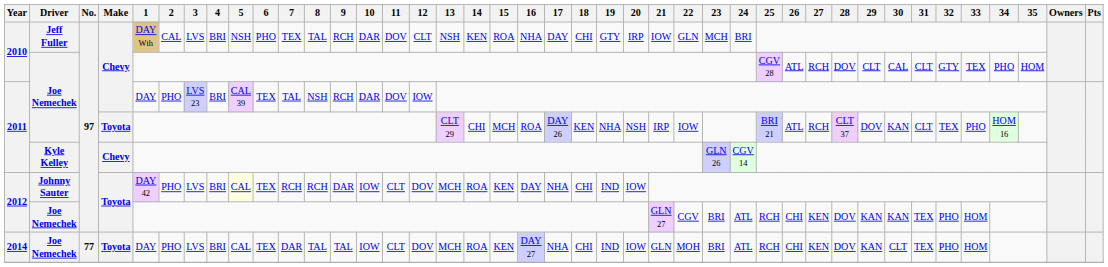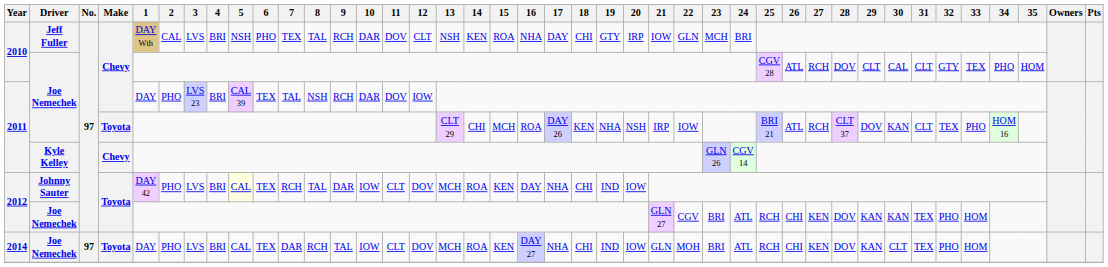 <table class="wikitable" style="text-align:center; font-size:75%">
 <tr>
 <th>Year</th>
 <th>Driver</th>
 <th>No.</th>
 <th>Make</th>
 <th>1</th>
 <th>2</th>
 <th>3</th>
 <th>4</th>
 <th>5</th>
 <th>6</th>
 <th>7</th>
 <th>8</th>
 <th>9</th>
 <th>10</th>
 <th>11</th>
 <th>12</th>
 <th>13</th>
 <th>14</th>
 <th>15</th>
 <th>16</th>
 <th>17</th>
 <th>18</th>
 <th>19</th>
 <th>20</th>
 <th>21</th>
 <th>22</th>
 <th>23</th>
 <th>24</th>
 <th>25</th>
 <th>26</th>
 <th>27</th>
 <th>28</th>
 <th>29</th>
 <th>30</th>
 <th>31</th>
 <th>32</th>
 <th>33</th>
 <th>34</th>
 <th>35</th>
 <th>Owners</th>
 <th>Pts</th>
 </tr>
 <tr>
 <th rowspan=2><a href='#'>2010</a></th>
 <th><a href='#'>Jeff Fuller</a></th>
 <th rowspan=7>97</th>
 <th rowspan=3><a href='#'>Chevy</a></th>
 <td style="background:#DFC484;"><a href='#'>DAY</a><br><small>Wth</small></td>
 <td><a href='#'>CAL</a></td>
 <td><a href='#'>LVS</a></td>
 <td><a href='#'>BRI</a></td>
 <td><a href='#'>NSH</a></td>
 <td><a href='#'>PHO</a></td>
 <td><a href='#'>TEX</a></td>
 <td><a href='#'>TAL</a></td>
 <td><a href='#'>RCH</a></td>
 <td><a href='#'>DAR</a></td>
 <td><a href='#'>DOV</a></td>
 <td><a href='#'>CLT</a></td>
 <td><a href='#'>NSH</a></td>
 <td><a href='#'>KEN</a></td>
 <td><a href='#'>ROA</a></td>
 <td><a href='#'>NHA</a></td>
 <td><a href='#'>DAY</a></td>
 <td><a href='#'>CHI</a></td>
 <td><a href='#'>GTY</a></td>
 <td><a href='#'>IRP</a></td>
 <td><a href='#'>IOW</a></td>
 <td><a href='#'>GLN</a></td>
 <td><a href='#'>MCH</a></td>
 <td><a href='#'>BRI</a></td>
 <td colspan=11></td>
 <th rowspan=2></th>
 <th rowspan=2></th>
 </tr>
 <tr>
 <th rowspan=3><a href='#'>Joe Nemechek</a></th>
 <td colspan=24></td>
 <td style="background:#efcfff;"><a href='#'>CGV</a><br><small>28</small></td>
 <td><a href='#'>ATL</a></td>
 <td><a href='#'>RCH</a></td>
 <td><a href='#'>DOV</a></td>
 <td><a href='#'>CLT</a></td>
 <td><a href='#'>CAL</a></td>
 <td><a href='#'>CLT</a></td>
 <td><a href='#'>GTY</a></td>
 <td><a href='#'>TEX</a></td>
 <td><a href='#'>PHO</a></td>
 <td><a href='#'>HOM</a></td>
 </tr>
 <tr>
 <th rowspan=3><a href='#'>2011</a></th>
 <td><a href='#'>DAY</a></td>
 <td><a href='#'>PHO</a></td>
 <td style="background:#cfcfff;"><a href='#'>LVS</a><br><small>23</small></td>
 <td><a href='#'>BRI</a></td>
 <td style="background:#efcfff;"><a href='#'>CAL</a><br><small>39</small></td>
 <td><a href='#'>TEX</a></td>
 <td><a href='#'>TAL</a></td>
 <td><a href='#'>NSH</a></td>
 <td><a href='#'>RCH</a></td>
 <td><a href='#'>DAR</a></td>
 <td><a href='#'>DOV</a></td>
 <td><a href='#'>IOW</a></td>
 <td colspan=23></td>
 <th rowspan=3></th>
 <th rowspan=3></th>
 </tr>
 <tr>
 <th><a href='#'>Toyota</a></th>
 <td colspan=12></td>
 <td style="background:#efcfff;"><a href='#'>CLT</a><br><small>29</small></td>
 <td><a href='#'>CHI</a></td>
 <td><a href='#'>MCH</a></td>
 <td><a href='#'>ROA</a></td>
 <td style="background:#cfcfff;"><a href='#'>DAY</a><br><small>26</small></td>
 <td><a href='#'>KEN</a></td>
 <td><a href='#'>NHA</a></td>
 <td><a href='#'>NSH</a></td>
 <td><a href='#'>IRP</a></td>
 <td><a href='#'>IOW</a></td>
 <td colspan=2></td>
 <td style="background:#cfcfff;"><a href='#'>BRI</a><br><small>21</small></td>
 <td><a href='#'>ATL</a></td>
 <td><a href='#'>RCH</a></td>
 <td style="background:#efcfff;"><a href='#'>CLT</a><br><small>37</small></td>
 <td><a href='#'>DOV</a></td>
 <td><a href='#'>KAN</a></td>
 <td><a href='#'>CLT</a></td>
 <td><a href='#'>TEX</a></td>
 <td><a href='#'>PHO</a></td>
 <td style="background:#dfffdf;"><a href='#'>HOM</a><br><small>16</small></td>
 <td></td>
 </tr>
 <tr>
 <th><a href='#'>Kyle Kelley</a></th>
 <th><a href='#'>Chevy</a></th>
 <td colspan=22></td>
 <td style="background:#CFCFFF;"><a href='#'>GLN</a><br><small>26</small></td>
 <td style="background:#DFFFDF;"><a href='#'>CGV</a><br><small>14</small></td>
 <td colspan=11></td>
 </tr>
 <tr>
 <th rowspan=2><a href='#'>2012</a></th>
 <th><a href='#'>Johnny Sauter</a></th>
 <th rowspan=2><a href='#'>Toyota</a></th>
 <td style="background:#EFCFFF;"><a href='#'>DAY</a><br><small>42</small></td>
 <td><a href='#'>PHO</a></td>
 <td><a href='#'>LVS</a></td>
 <td><a href='#'>BRI</a></td>
 <td style="background: lightyellow;"><a href='#'>CAL</a></td>
 <td><a href='#'>TEX</a></td>
 <td><a href='#'>RCH</a></td>
-<td><a href='#'>RCH</a></td>
+<td><a href='#'>TAL</a></td>
 <td><a href='#'>DAR</a></td>
 <td><a href='#'>IOW</a></td>
 <td><a href='#'>CLT</a></td>
 <td><a href='#'>DOV</a></td>
 <td><a href='#'>MCH</a></td>
 <td><a href='#'>ROA</a></td>
 <td><a href='#'>KEN</a></td>
 <td><a href='#'>DAY</a></td>
 <td><a href='#'>NHA</a></td>
 <td><a href='#'>CHI</a></td>
 <td><a href='#'>IND</a></td>
 <td><a href='#'>IOW</a></td>
 <td colspan=15></td>
 <th rowspan=2></th>
 <th rowspan=2></th>
 </tr>
 <tr>
 <th><a href='#'>Joe Nemechek</a></th>
 <td colspan=20></td>
 <td style="background:#efcfff;"><a href='#'>GLN</a><br><small>27</small></td>
 <td><a href='#'>CGV</a></td>
 <td><a href='#'>BRI</a></td>
 <td><a href='#'>ATL</a></td>
 <td><a href='#'>RCH</a></td>
 <td><a href='#'>CHI</a></td>
 <td><a href='#'>KEN</a></td>
 <td><a href='#'>DOV</a></td>
 <td><a href='#'>KAN</a></td>
 <td><a href='#'>KAN</a></td>
 <td><a href='#'>TEX</a></td>
 <td><a href='#'>PHO</a></td>
 <td><a href='#'>HOM</a></td>
 <td colspan=2></td>
 </tr>
 <tr>
 <th><a href='#'>2014</a></th>
 <th><a href='#'>Joe Nemechek</a></th>
-<th>77</th>
+<th>97</th>
 <th><a href='#'>Toyota</a></th>
 <td><a href='#'>DAY</a></td>
 <td><a href='#'>PHO</a></td>
 <td><a href='#'>LVS</a></td>
 <td><a href='#'>BRI</a></td>
 <td><a href='#'>CAL</a></td>
 <td><a href='#'>TEX</a></td>
 <td><a href='#'>DAR</a></td>
-<td><a href='#'>TAL</a></td>
+<td><a href='#'>RCH</a></td>
 <td><a href='#'>TAL</a></td>
 <td><a href='#'>IOW</a></td>
 <td><a href='#'>CLT</a></td>
 <td><a href='#'>DOV</a></td>
 <td><a href='#'>MCH</a></td>
 <td><a href='#'>ROA</a></td>
 <td><a href='#'>KEN</a></td>
 <td style="background:#CFCFFF;"><a href='#'>DAY</a><br><small>27</small></td>
 <td><a href='#'>NHA</a></td>
 <td><a href='#'>CHI</a></td>
 <td><a href='#'>IND</a></td>
 <td><a href='#'>IOW</a></td>
 <td><a href='#'>GLN</a></td>
 <td><a href='#'>MOH</a></td>
 <td><a href='#'>BRI</a></td>
 <td><a href='#'>ATL</a></td>
 <td><a href='#'>RCH</a></td>
 <td><a href='#'>CHI</a></td>
 <td><a href='#'>KEN</a></td>
 <td><a href='#'>DOV</a></td>
 <td><a href='#'>KAN</a></td>
 <td><a href='#'>CLT</a></td>
 <td><a href='#'>TEX</a></td>
 <td><a href='#'>PHO</a></td>
 <td><a href='#'>HOM</a></td>
 <td colspan=2></td>
 <th></th>
 <th></th>
 </tr>
 <tr>
 </tr>
 </table>
